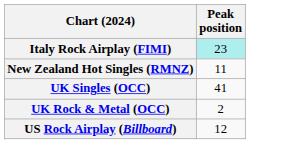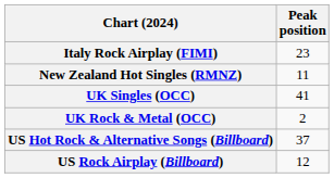 <table class="wikitable sortable plainrowheaders" style="text-align:center">
 <tr>
 <th scope="col">Chart (2024)</th>
 <th scope="col">Peak<br>position</th>
 </tr>
 <tr>
 <th scope="row">Italy Rock Airplay (<a href='#'>FIMI</a>)</th>
-<td style="background: paleturquoise;">23</td>
+<td>23</td>
 </tr>
 <tr>
 <th scope="row">New Zealand Hot Singles (<a href='#'>RMNZ</a>)</th>
 <td>11</td>
 </tr>
 <tr>
 <th scope="row"><a href='#'>UK Singles</a> (<a href='#'>OCC</a>)</th>
 <td>41</td>
 </tr>
 <tr>
 <th scope="row"><a href='#'>UK Rock & Metal</a> (<a href='#'>OCC</a>)</th>
 <td>2</td>
 </tr>
 <tr>
+<th scope="row">US <a href='#'>Hot Rock & Alternative Songs</a> (<em><a href='#'>Billboard</a></em>)</th>
+<td>37</td>
+</tr>
+<tr>
 <th scope="row">US <a href='#'>Rock Airplay</a> (<em><a href='#'>Billboard</a></em>)</th>
 <td>12</td>
 </tr>
 </table>
